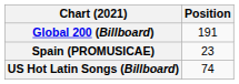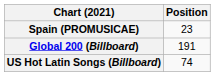 <table class="wikitable plainrowheaders" style="text-align:center">
 <tr>
 <th scope="col">Chart (2021)</th>
 <th scope="col">Position</th>
 </tr>
 <tr>
+<th scope="row">Spain (PROMUSICAE)</th>
+<td>23</td>
+</tr>
+<tr>
 <th scope="row"><a href='#'>Global 200</a> (<em>Billboard</em>)</th>
 <td>191</td>
-</tr>
-<tr>
-<th scope="row">Spain (PROMUSICAE)</th>
-<td>23</td>
 </tr>
 <tr>
 <th scope="row">US Hot Latin Songs (<em>Billboard</em>)</th>
 <td>74</td>
 </tr>
 </table>
